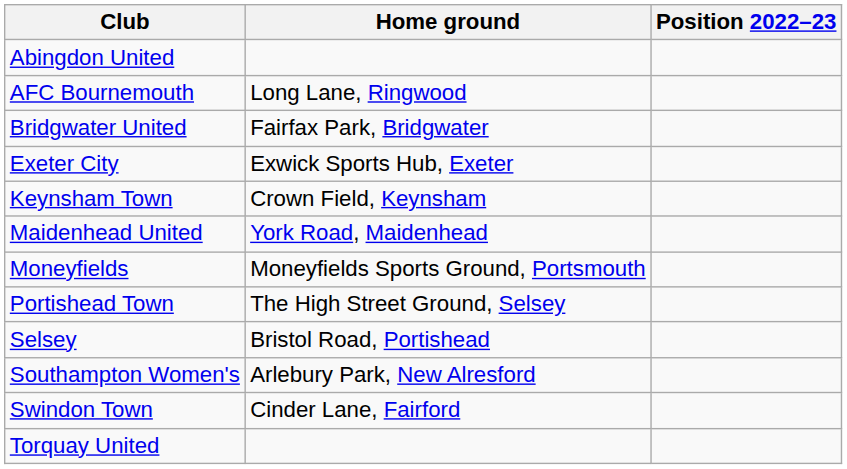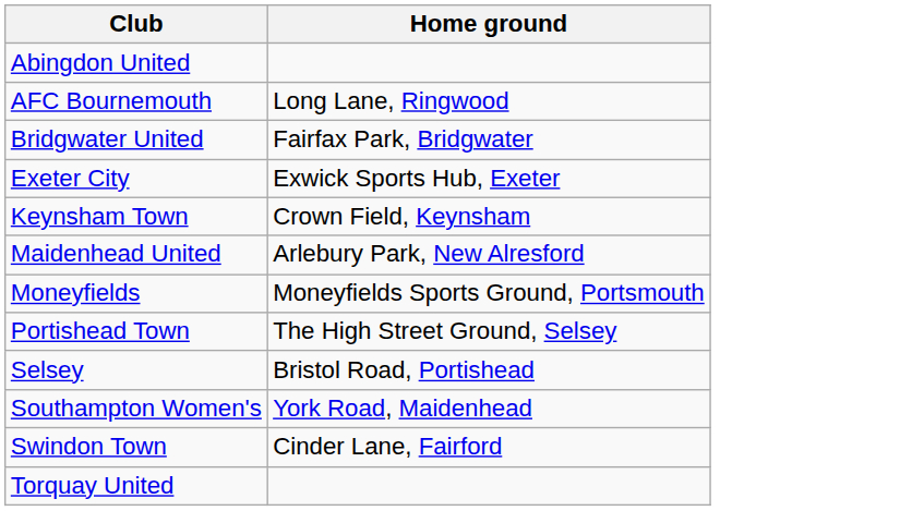 <table class="wikitable sortable" style="text-align:center;">
 <tr>
 <th>Club</th>
 <th>Home ground</th>
-<th>Position <a href='#'>2022–23</a></th>
 </tr>
 <tr>
 <td style="text-align:left;"><a href='#'>Abingdon United</a></td>
 <td style="text-align:left;"></td>
-<td></td>
 </tr>
 <tr>
 <td style="text-align:left;"><a href='#'>AFC Bournemouth</a></td>
 <td style="text-align:left;">Long Lane, <a href='#'>Ringwood</a></td>
-<td></td>
 </tr>
 <tr>
 <td style="text-align:left;"><a href='#'>Bridgwater United</a></td>
 <td style="text-align:left;">Fairfax Park, <a href='#'>Bridgwater</a></td>
-<td></td>
 </tr>
 <tr>
 <td style="text-align:left;"><a href='#'>Exeter City</a></td>
 <td style="text-align:left;">Exwick Sports Hub, <a href='#'>Exeter</a></td>
-<td></td>
 </tr>
 <tr>
 <td style="text-align:left;"><a href='#'>Keynsham Town</a></td>
 <td style="text-align:left;">Crown Field, <a href='#'>Keynsham</a></td>
-<td></td>
 </tr>
 <tr>
 <td style="text-align:left;"><a href='#'>Maidenhead United</a></td>
-<td style="text-align:left;"><a href='#'>York Road</a>, <a href='#'>Maidenhead</a></td>
-<td></td>
+<td style="text-align:left;">Arlebury Park, <a href='#'>New Alresford</a></td>
 </tr>
 <tr>
 <td style="text-align:left;"><a href='#'>Moneyfields</a></td>
 <td style="text-align:left;">Moneyfields Sports Ground, <a href='#'>Portsmouth</a></td>
-<td></td>
 </tr>
 <tr>
 <td style="text-align:left;"><a href='#'>Portishead Town</a></td>
 <td style="text-align:left;">The High Street Ground, <a href='#'>Selsey</a></td>
-<td></td>
 </tr>
 <tr>
 <td style="text-align:left;"><a href='#'>Selsey</a></td>
 <td style="text-align:left;">Bristol Road, <a href='#'>Portishead</a></td>
-<td></td>
 </tr>
 <tr>
 <td style="text-align:left;"><a href='#'>Southampton Women's</a></td>
-<td style="text-align:left;">Arlebury Park, <a href='#'>New Alresford</a></td>
-<td></td>
+<td style="text-align:left;"><a href='#'>York Road</a>, <a href='#'>Maidenhead</a></td>
 </tr>
 <tr>
 <td style="text-align:left;"><a href='#'>Swindon Town</a></td>
 <td style="text-align:left;">Cinder Lane, <a href='#'>Fairford</a></td>
-<td></td>
 </tr>
 <tr>
 <td style="text-align:left;"><a href='#'>Torquay United</a></td>
 <td style="text-align:left;"></td>
-<td></td>
 </tr>
 </table>
